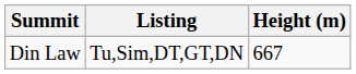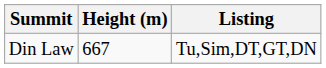 <table class="wikitable sortable">
 <tr>
 <th>Summit</th>
+<th>Height (m)</th>
 <th>Listing</th>
-<th>Height (m)</th>
 </tr>
 <tr>
 <td>Din Law</td>
+<td>667</td>
 <td>Tu,Sim,DT,GT,DN</td>
-<td>667</td>
 </tr>
 </table>
